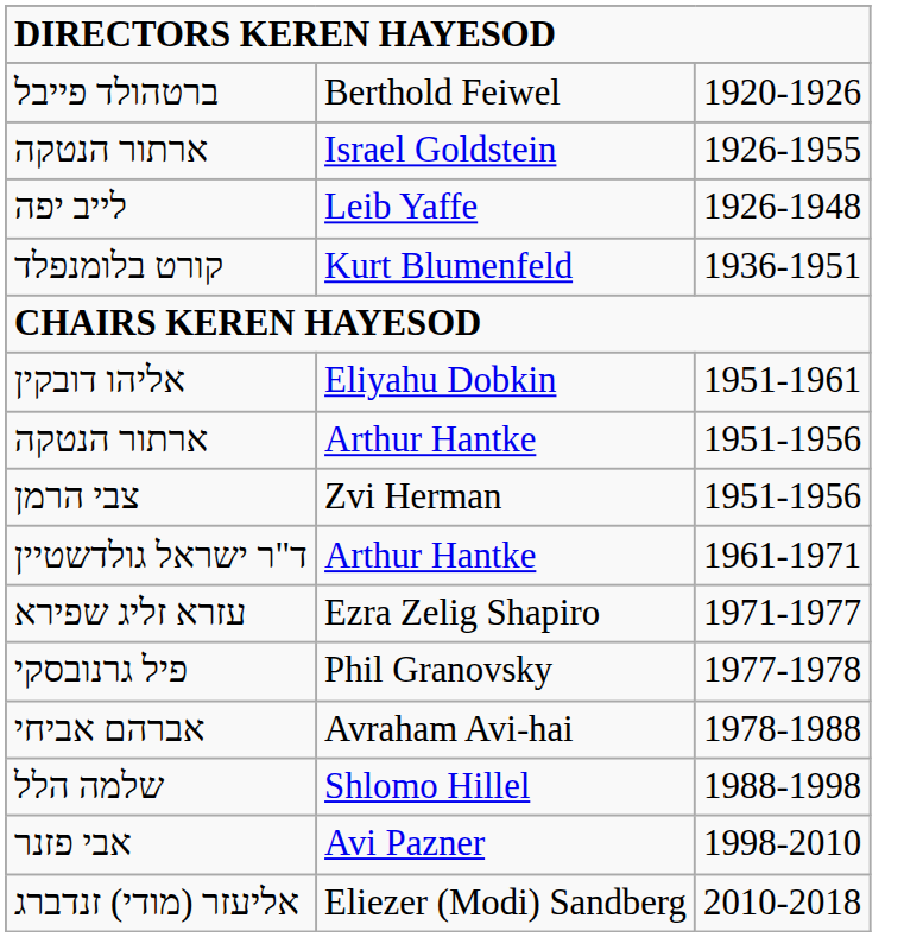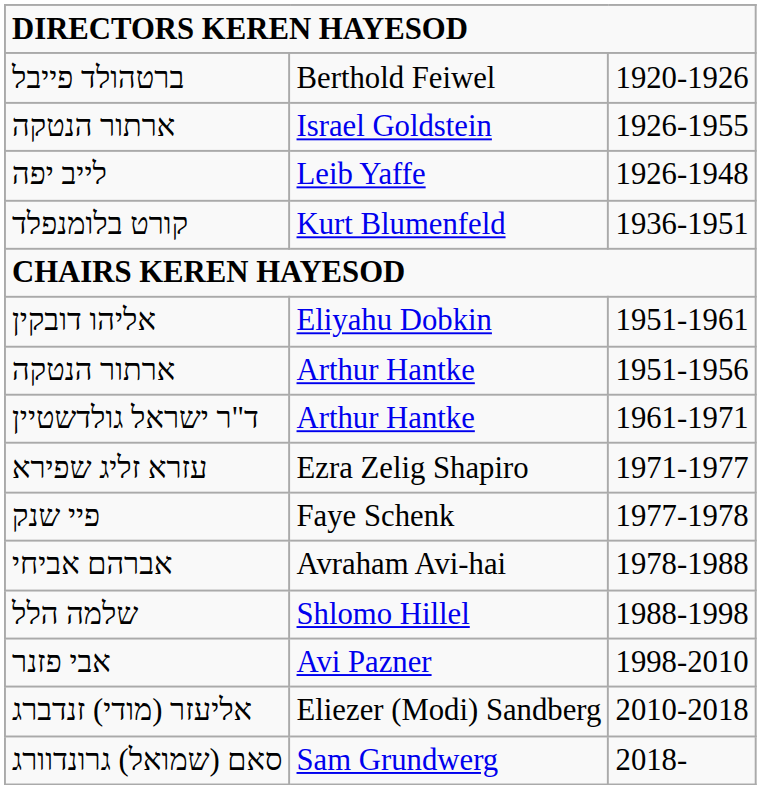 <table class="wikitable">
 <tr>
 <td colspan="3"><strong>DIRECTORS KEREN HAYESOD</strong></td>
 </tr>
 <tr>
 <td>ברטהולד  פייבל</td>
 <td>Berthold Feiwel</td>
 <td>1920-1926</td>
 </tr>
 <tr>
 <td>ארתור  הנטקה</td>
 <td><a href='#'>Israel  Goldstein</a></td>
 <td>1926-1955</td>
 </tr>
 <tr>
 <td>לייב יפה</td>
 <td><a href='#'>Leib Yaffe</a></td>
 <td>1926-1948</td>
 </tr>
 <tr>
 <td>קורט  בלומנפלד</td>
 <td><a href='#'>Kurt Blumenfeld</a></td>
 <td>1936-1951</td>
 </tr>
 <tr>
 <td colspan="3"><strong>CHAIRS KEREN HAYESOD</strong></td>
 </tr>
 <tr>
 <td>אליהו  דובקין</td>
 <td><a href='#'>Eliyahu Dobkin</a></td>
 <td>1951-1961</td>
 </tr>
 <tr>
 <td>ארתור הנטקה</td>
 <td><a href='#'>Arthur Hantke</a></td>
 <td>1951-1956</td>
 </tr>
 <tr>
-<td>צבי הרמן</td>
-<td>Zvi Herman</td>
-<td>1951-1956</td>
-</tr>
-<tr>
 <td>ד"ר ישראל גולדשטיין</td>
 <td><a href='#'>Arthur Hantke</a></td>
 <td>1961-1971</td>
 </tr>
 <tr>
 <td>עזרא זליג שפירא</td>
 <td>Ezra Zelig Shapiro</td>
 <td>1971-1977</td>
 </tr>
 <tr>
-<td>פיל גרנובסקי</td>
-<td>Phil Granovsky</td>
+<td>פיי שנק</td>
+<td>Faye Schenk</td>
 <td>1977-1978</td>
 </tr>
 <tr>
 <td>אברהם אביחי</td>
 <td>Avraham Avi-hai</td>
 <td>1978-1988</td>
 </tr>
 <tr>
 <td>שלמה הלל</td>
 <td><a href='#'>Shlomo Hillel</a></td>
 <td>1988-1998</td>
 </tr>
 <tr>
 <td>אבי פזנר</td>
 <td><a href='#'>Avi Pazner</a></td>
 <td>1998-2010</td>
 </tr>
 <tr>
 <td>אליעזר (מודי) זנדברג</td>
 <td>Eliezer (Modi)  Sandberg</td>
 <td>2010-2018</td>
 </tr>
+<tr>
+<td>סאם (שמואל) גרונדוורג</td>
+<td><a href='#'>Sam Grundwerg</a></td>
+<td>2018-</td>
+</tr>
 </table>
